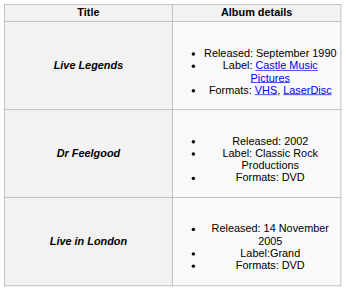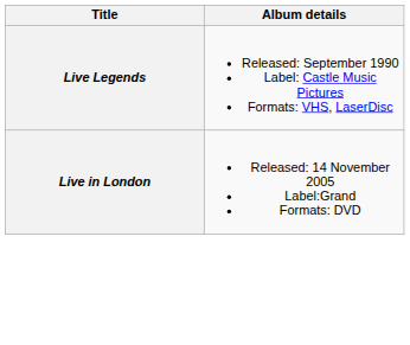 <table class="wikitable plainrowheaders" style="text-align:center;">
 <tr>
 <th scope="col" style="width:15em;">Title</th>
 <th scope="col" style="width:15em;">Album details</th>
 </tr>
 <tr>
 <th scope="row"><em>Live Legends</em></th>
 <td><br><ul><li>Released: September 1990</li><li>Label: <a href='#'>Castle Music Pictures</a></li><li>Formats: <a href='#'>VHS</a>, <a href='#'>LaserDisc</a></li></ul></td>
 </tr>
 <tr>
-<th scope="row"><em>Dr Feelgood</em></th>
-<td><br><ul><li>Released: 2002</li><li>Label: Classic Rock Productions</li><li>Formats: DVD</li></ul></td>
-</tr>
-<tr>
 <th scope="row"><em>Live in London</em></th>
 <td><br><ul><li>Released: 14 November 2005</li><li>Label:Grand</li><li>Formats: DVD</li></ul></td>
 </tr>
 </table>
